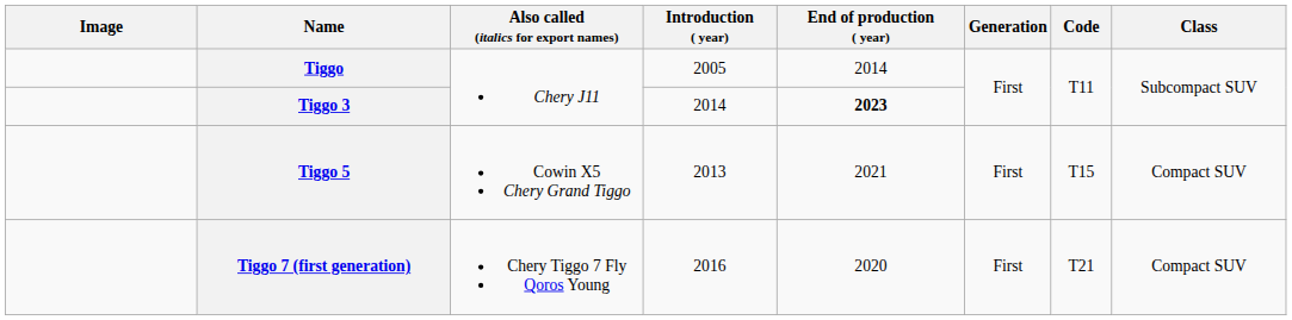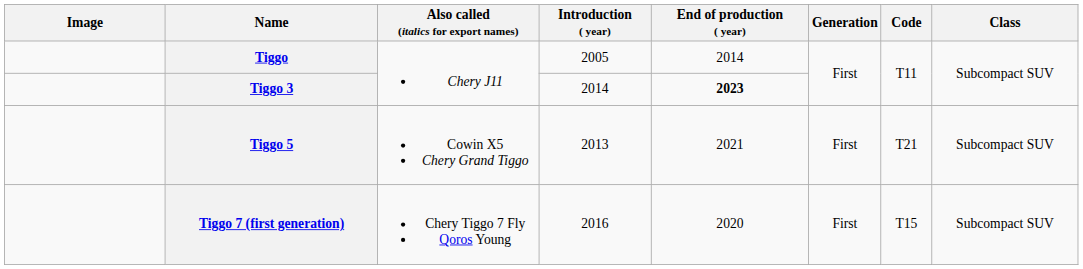 <table class="wikitable sortable" style="text-align: center; width: 100%">
 <tr>
 <th class="unsortable" width="15%">Image</th>
 <th>Name</th>
 <th class="unsortable" width="15%">Also called<br><small>(<em>italics</em> for export names)</small></th>
 <th>Introduction<br><small>( year)</small></th>
 <th>End of production<br><small>( year)</small></th>
 <th class="unsortable" width="5%">Generation</th>
 <th class="unsortable">Code</th>
 <th class="unsortable">Class</th>
 </tr>
 <tr>
 <td><br></td>
 <th><a href='#'>Tiggo</a></th>
 <td rowspan="2"><br><ul><li><em>Chery J11</em></li></ul></td>
 <td>2005</td>
 <td>2014</td>
 <td rowspan="2">First</td>
 <td rowspan="2">T11</td>
 <td rowspan="2">Subcompact SUV</td>
 </tr>
 <tr>
 <td></td>
 <th><a href='#'>Tiggo 3</a></th>
 <td>2014</td>
 <td><strong>2023</strong></td>
 </tr>
 <tr>
 <td></td>
 <th><a href='#'>Tiggo 5</a></th>
 <td><br><ul><li>Cowin X5</li><li><em>Chery Grand Tiggo</em></li></ul></td>
 <td>2013</td>
 <td>2021</td>
 <td>First</td>
-<td>T15</td>
-<td>Compact SUV</td>
+<td>T21</td>
+<td>Subcompact SUV</td>
 </tr>
 <tr>
 <td></td>
 <th><a href='#'>Tiggo 7 (first generation)</a></th>
 <td><br><ul><li>Chery Tiggo 7 Fly</li><li><a href='#'>Qoros</a> Young</li></ul></td>
 <td>2016</td>
 <td>2020</td>
 <td>First</td>
-<td>T21</td>
-<td>Compact SUV</td>
+<td>T15</td>
+<td>Subcompact SUV</td>
 </tr>
 </table>
